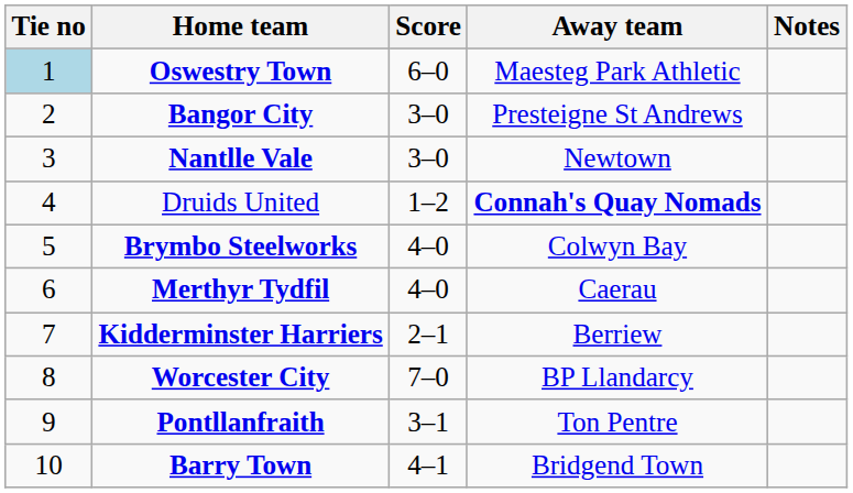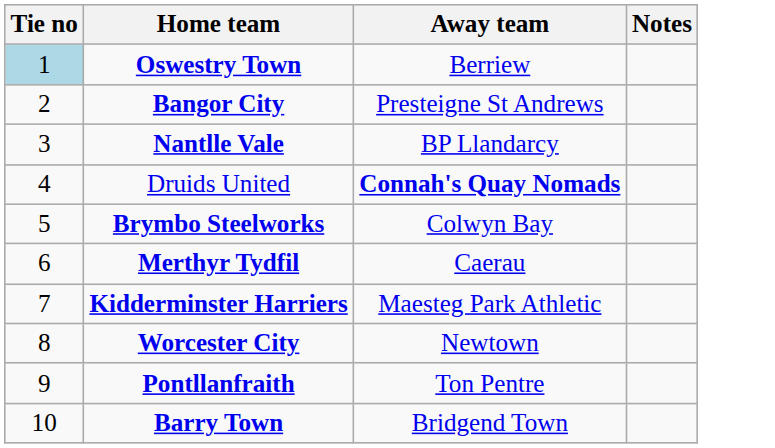 <table class="wikitable" style="text-align: center">
 <tr>
 <th>Tie no</th>
 <th>Home team</th>
-<th>Score</th>
 <th>Away team</th>
 <th>Notes</th>
 </tr>
 <tr>
 <td style="background: lightblue;">1</td>
 <td><strong><a href='#'>Oswestry Town</a></strong></td>
-<td>6–0</td>
-<td><a href='#'>Maesteg Park Athletic</a></td>
+<td><a href='#'>Berriew</a></td>
 <td></td>
 </tr>
 <tr>
 <td>2</td>
 <td><strong><a href='#'>Bangor City</a></strong></td>
-<td>3–0</td>
 <td><a href='#'>Presteigne St Andrews</a></td>
 <td></td>
 </tr>
 <tr>
 <td>3</td>
 <td><strong><a href='#'>Nantlle Vale</a></strong></td>
-<td>3–0</td>
-<td><a href='#'>Newtown</a></td>
+<td><a href='#'>BP Llandarcy</a></td>
 <td></td>
 </tr>
 <tr>
 <td>4</td>
 <td><a href='#'>Druids United</a></td>
-<td>1–2</td>
 <td><strong><a href='#'>Connah's Quay Nomads</a></strong></td>
 <td></td>
 </tr>
 <tr>
 <td>5</td>
 <td><strong><a href='#'>Brymbo Steelworks</a></strong></td>
-<td>4–0</td>
 <td><a href='#'>Colwyn Bay</a></td>
 <td></td>
 </tr>
 <tr>
 <td>6</td>
 <td><strong><a href='#'>Merthyr Tydfil</a></strong></td>
-<td>4–0</td>
 <td><a href='#'>Caerau</a></td>
 <td></td>
 </tr>
 <tr>
 <td>7</td>
 <td><strong><a href='#'>Kidderminster Harriers</a></strong></td>
-<td>2–1</td>
-<td><a href='#'>Berriew</a></td>
+<td><a href='#'>Maesteg Park Athletic</a></td>
 <td></td>
 </tr>
 <tr>
 <td>8</td>
 <td><strong><a href='#'>Worcester City</a></strong></td>
-<td>7–0</td>
-<td><a href='#'>BP Llandarcy</a></td>
+<td><a href='#'>Newtown</a></td>
 <td></td>
 </tr>
 <tr>
 <td>9</td>
 <td><strong><a href='#'>Pontllanfraith</a></strong></td>
-<td>3–1</td>
 <td><a href='#'>Ton Pentre</a></td>
 <td></td>
 </tr>
 <tr>
 <td>10</td>
 <td><strong><a href='#'>Barry Town</a></strong></td>
-<td>4–1</td>
 <td><a href='#'>Bridgend Town</a></td>
 <td></td>
 </tr>
 </table>
